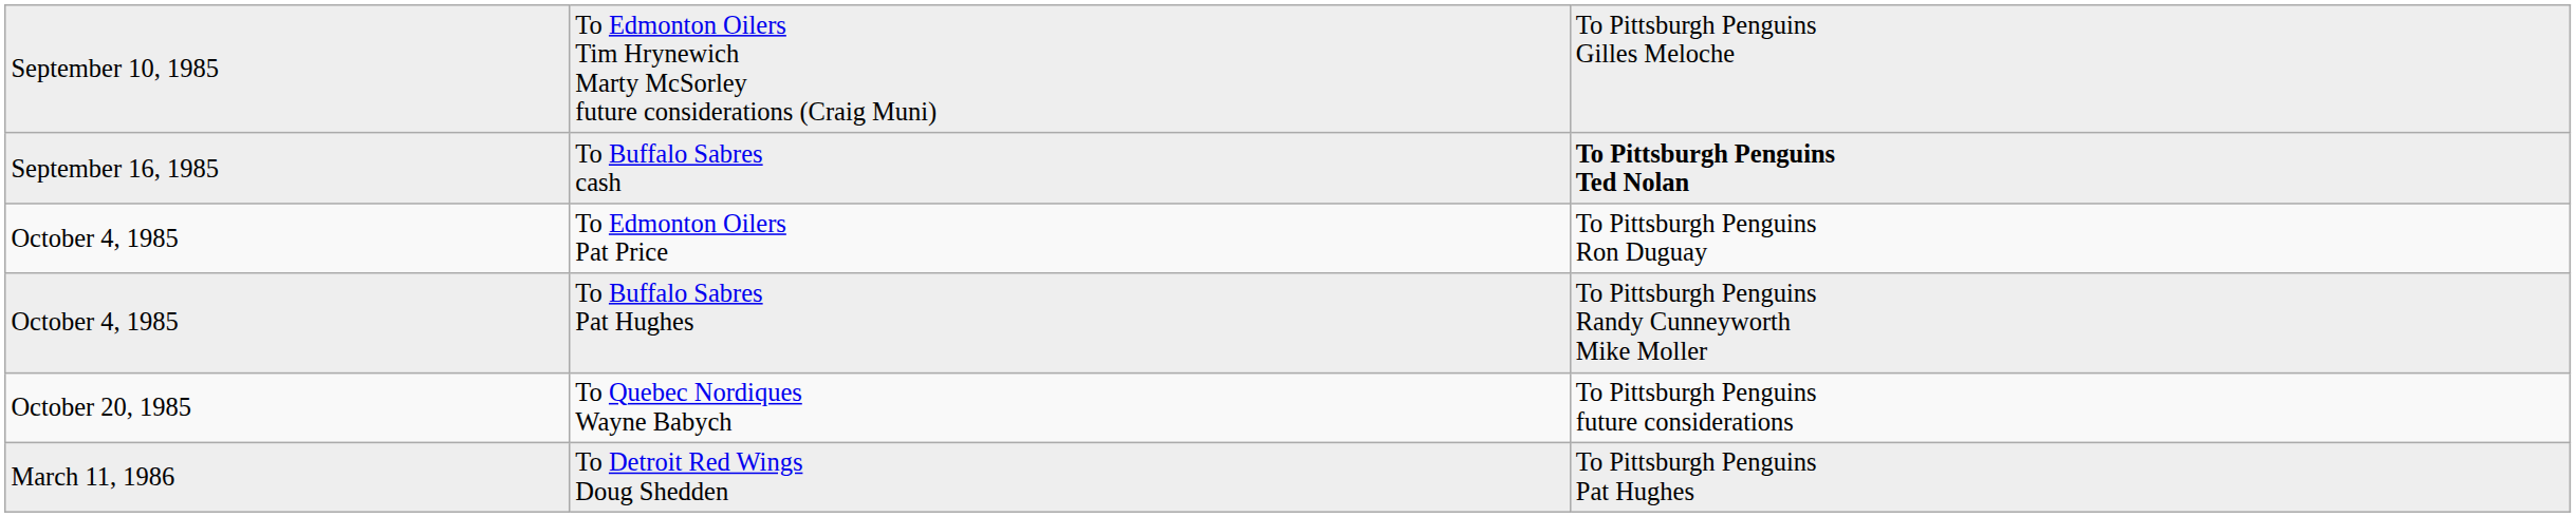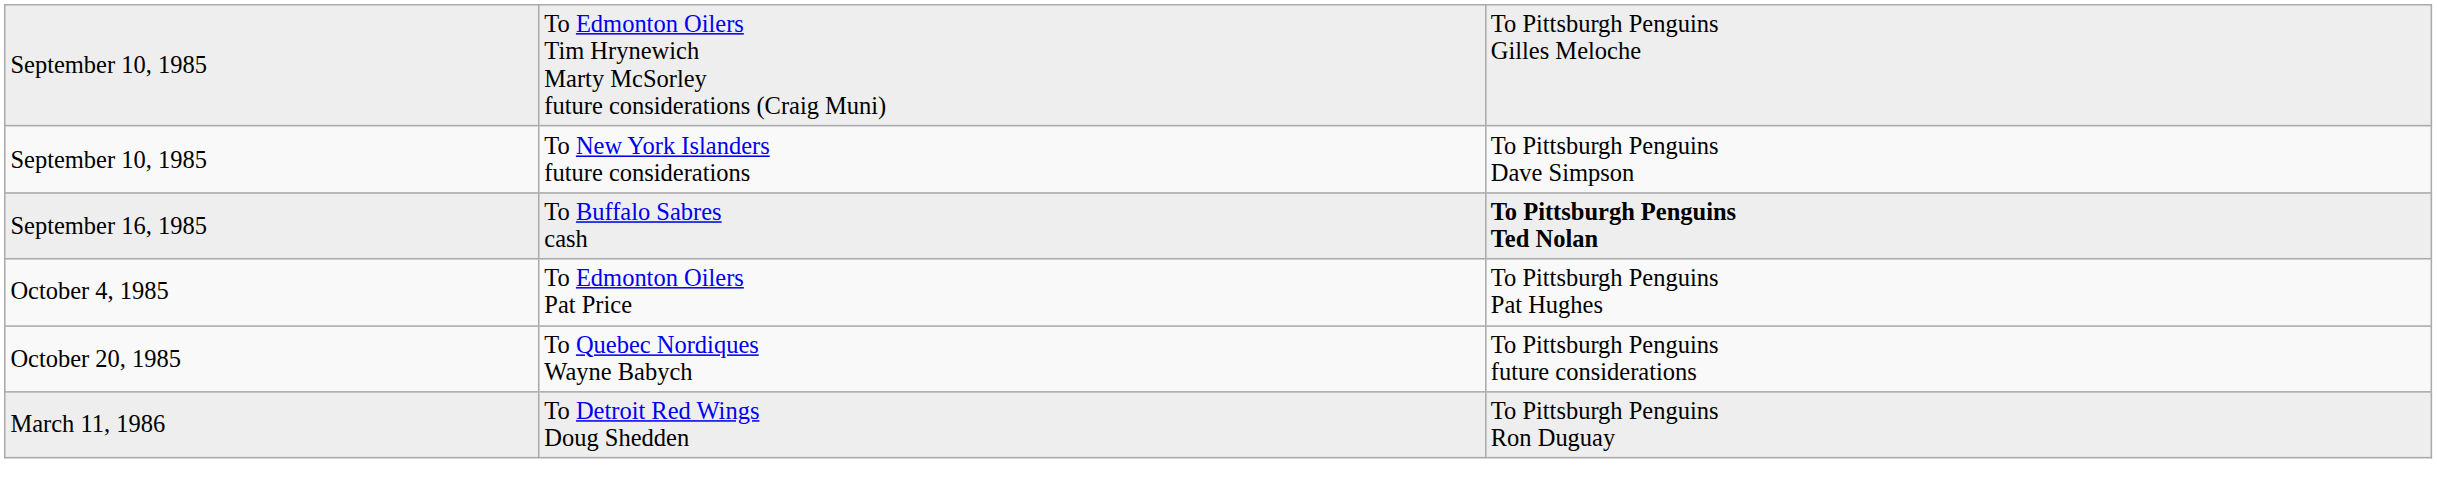 <table class="wikitable" style="border:1px solid #999999; width:80%;">
 <tr bgcolor="eeeeee">
 <td style="width:22%;">September 10, 1985</td>
 <td style="width:39%;" valign="top">To <a href='#'>Edmonton Oilers</a><br>Tim Hrynewich<br>Marty McSorley<br>future considerations (Craig Muni)</td>
 <td style="width:39%;" valign="top">To Pittsburgh Penguins<br>Gilles Meloche</td>
+</tr>
+<tr>
+<td style="width:22%;">September 10, 1985</td>
+<td style="width:39%;" valign="top">To <a href='#'>New York Islanders</a><br>future considerations</td>
+<td style="width:39%;" valign="top">To Pittsburgh Penguins<br>Dave Simpson</td>
 </tr>
 <tr bgcolor="eeeeee">
 <td style="width:22%;">September 16, 1985</td>
 <td style="width:39%;" valign="top">To <a href='#'>Buffalo Sabres</a><br>cash</td>
 <td style="width:39%;" valign="top"><strong>To Pittsburgh Penguins<br>Ted Nolan</strong></td>
 </tr>
 <tr>
 <td style="width:22%;">October 4, 1985</td>
 <td style="width:39%;" valign="top">To <a href='#'>Edmonton Oilers</a><br>Pat Price</td>
-<td style="width:39%;" valign="top">To Pittsburgh Penguins<br>Ron Duguay</td>
-</tr>
-<tr bgcolor="eeeeee">
-<td style="width:22%;">October 4, 1985</td>
-<td style="width:39%;" valign="top">To <a href='#'>Buffalo Sabres</a><br>Pat Hughes</td>
-<td style="width:39%;" valign="top">To Pittsburgh Penguins<br>Randy Cunneyworth<br>Mike Moller</td>
+<td style="width:39%;" valign="top">To Pittsburgh Penguins<br>Pat Hughes</td>
 </tr>
 <tr>
 <td style="width:22%;">October 20, 1985</td>
 <td style="width:39%;" valign="top">To <a href='#'>Quebec Nordiques</a><br>Wayne Babych</td>
 <td style="width:39%;" valign="top">To Pittsburgh Penguins<br>future considerations</td>
 </tr>
 <tr bgcolor="eeeeee">
 <td style="width:22%;">March 11, 1986</td>
 <td style="width:39%;" valign="top">To <a href='#'>Detroit Red Wings</a><br>Doug Shedden</td>
-<td style="width:39%;" valign="top">To Pittsburgh Penguins<br>Pat Hughes</td>
+<td style="width:39%;" valign="top">To Pittsburgh Penguins<br>Ron Duguay</td>
 </tr>
 </table>
